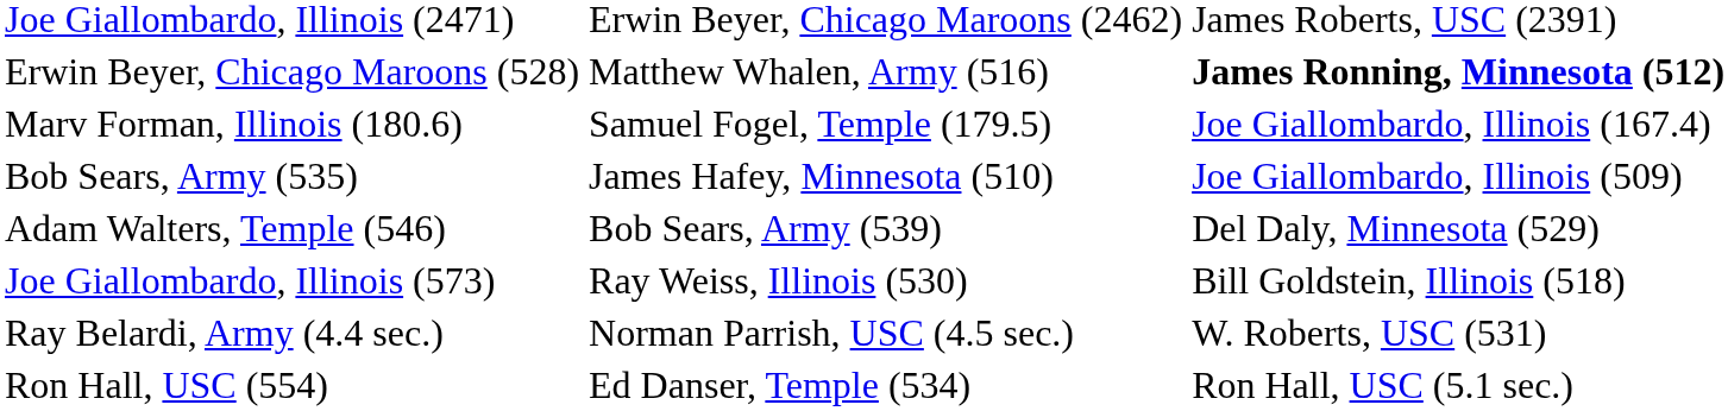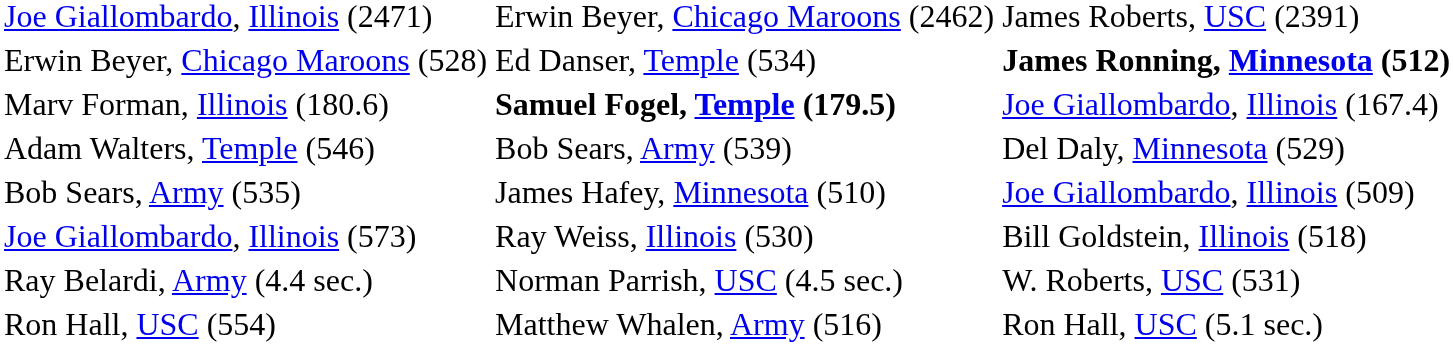 <table>
 <tr>
 <th scope=row style="text-align:left"></th>
 <td><a href='#'>Joe Giallombardo</a>, <a href='#'>Illinois</a> (2471)</td>
 <td>Erwin Beyer, <a href='#'>Chicago Maroons</a> (2462)</td>
 <td>James Roberts, <a href='#'>USC</a> (2391)</td>
 </tr>
 <tr>
 <th scope=row style="text-align:left"></th>
 <td>Erwin Beyer, <a href='#'>Chicago Maroons</a> (528)</td>
-<td>Matthew Whalen, <a href='#'>Army</a> (516)</td>
+<td>Ed Danser, <a href='#'>Temple</a> (534)</td>
 <td><strong>James Ronning, <a href='#'>Minnesota</a> (512)</strong></td>
 </tr>
 <tr>
 <th scope=row style="text-align:left"></th>
 <td>Marv Forman, <a href='#'>Illinois</a> (180.6)</td>
-<td>Samuel Fogel, <a href='#'>Temple</a> (179.5)</td>
+<td><strong>Samuel Fogel, <a href='#'>Temple</a> (179.5)</strong></td>
 <td><a href='#'>Joe Giallombardo</a>, <a href='#'>Illinois</a> (167.4)</td>
+</tr>
+<tr>
+<th scope=row style="text-align:left"></th>
+<td>Adam Walters, <a href='#'>Temple</a> (546)</td>
+<td>Bob Sears, <a href='#'>Army</a> (539)</td>
+<td>Del Daly, <a href='#'>Minnesota</a> (529)</td>
 </tr>
 <tr>
 <th scope=row style="text-align:left"></th>
 <td>Bob Sears, <a href='#'>Army</a> (535)</td>
 <td>James Hafey, <a href='#'>Minnesota</a> (510)</td>
 <td><a href='#'>Joe Giallombardo</a>, <a href='#'>Illinois</a> (509)</td>
-</tr>
-<tr>
-<th scope=row style="text-align:left"></th>
-<td>Adam Walters, <a href='#'>Temple</a> (546)</td>
-<td>Bob Sears, <a href='#'>Army</a> (539)</td>
-<td>Del Daly, <a href='#'>Minnesota</a> (529)</td>
 </tr>
 <tr>
 <th scope=row style="text-align:left"></th>
 <td><a href='#'>Joe Giallombardo</a>, <a href='#'>Illinois</a> (573)</td>
 <td>Ray Weiss, <a href='#'>Illinois</a> (530)</td>
 <td>Bill Goldstein, <a href='#'>Illinois</a> (518)</td>
 </tr>
 <tr>
 <th scope=row style="text-align:left"></th>
 <td>Ray Belardi, <a href='#'>Army</a> (4.4 sec.)</td>
 <td>Norman Parrish, <a href='#'>USC</a> (4.5 sec.)</td>
 <td>W. Roberts, <a href='#'>USC</a> (531)</td>
 </tr>
 <tr>
 <th scope=row style="text-align:left"></th>
 <td>Ron Hall, <a href='#'>USC</a> (554)</td>
-<td>Ed Danser, <a href='#'>Temple</a> (534)</td>
+<td>Matthew Whalen, <a href='#'>Army</a> (516)</td>
 <td>Ron Hall, <a href='#'>USC</a> (5.1 sec.)</td>
 </tr>
 </table>
